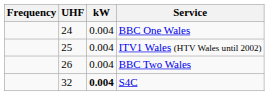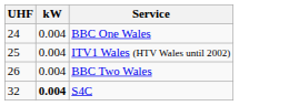 <table class="wikitable sortable">
 <tr>
-<th>Frequency</th>
 <th>UHF</th>
 <th>kW</th>
 <th>Service</th>
 </tr>
 <tr>
-<td></td>
 <td>24</td>
 <td>0.004</td>
 <td><a href='#'>BBC One Wales</a></td>
 </tr>
 <tr>
-<td></td>
 <td>25</td>
 <td>0.004</td>
 <td><a href='#'>ITV1 Wales</a> <small>(HTV Wales until 2002)</small></td>
 </tr>
 <tr>
-<td></td>
 <td>26</td>
 <td>0.004</td>
 <td><a href='#'>BBC Two Wales</a></td>
 </tr>
 <tr>
-<td></td>
 <td>32</td>
 <td><strong>0.004</strong></td>
 <td><a href='#'>S4C</a></td>
 </tr>
 </table>
